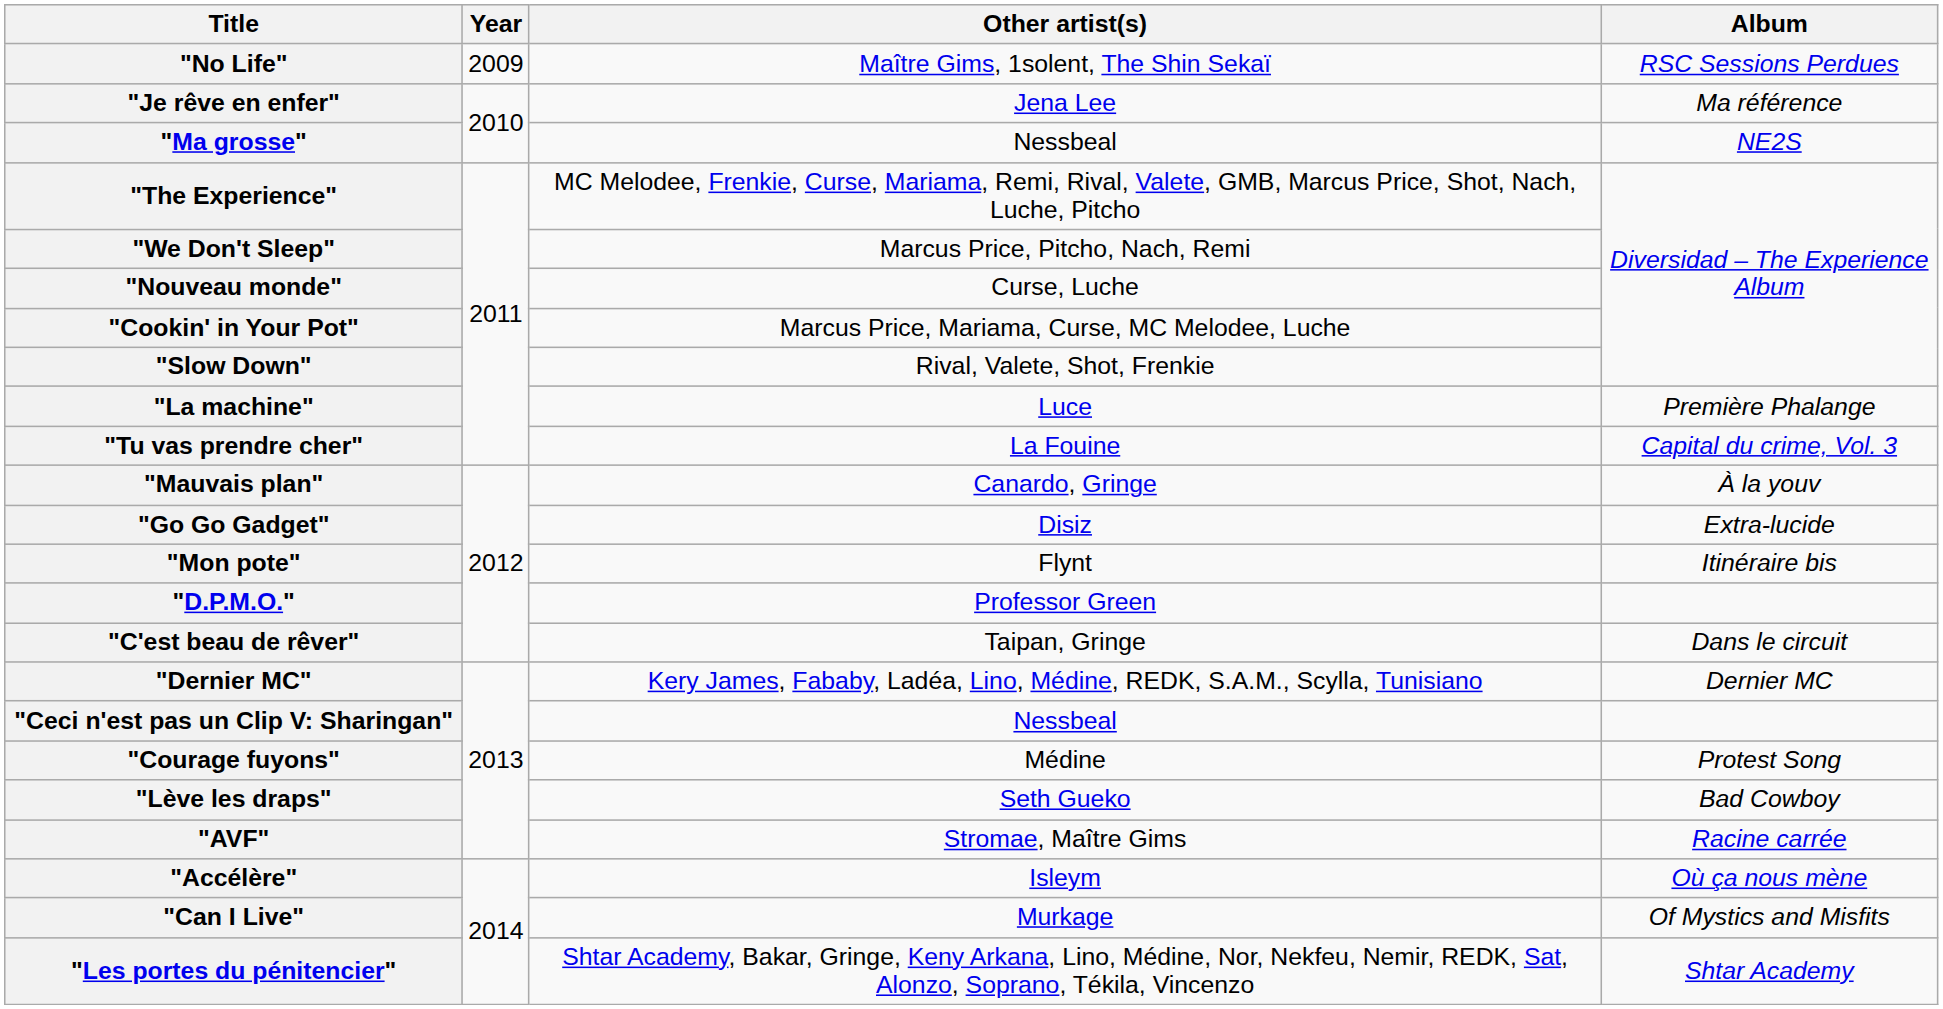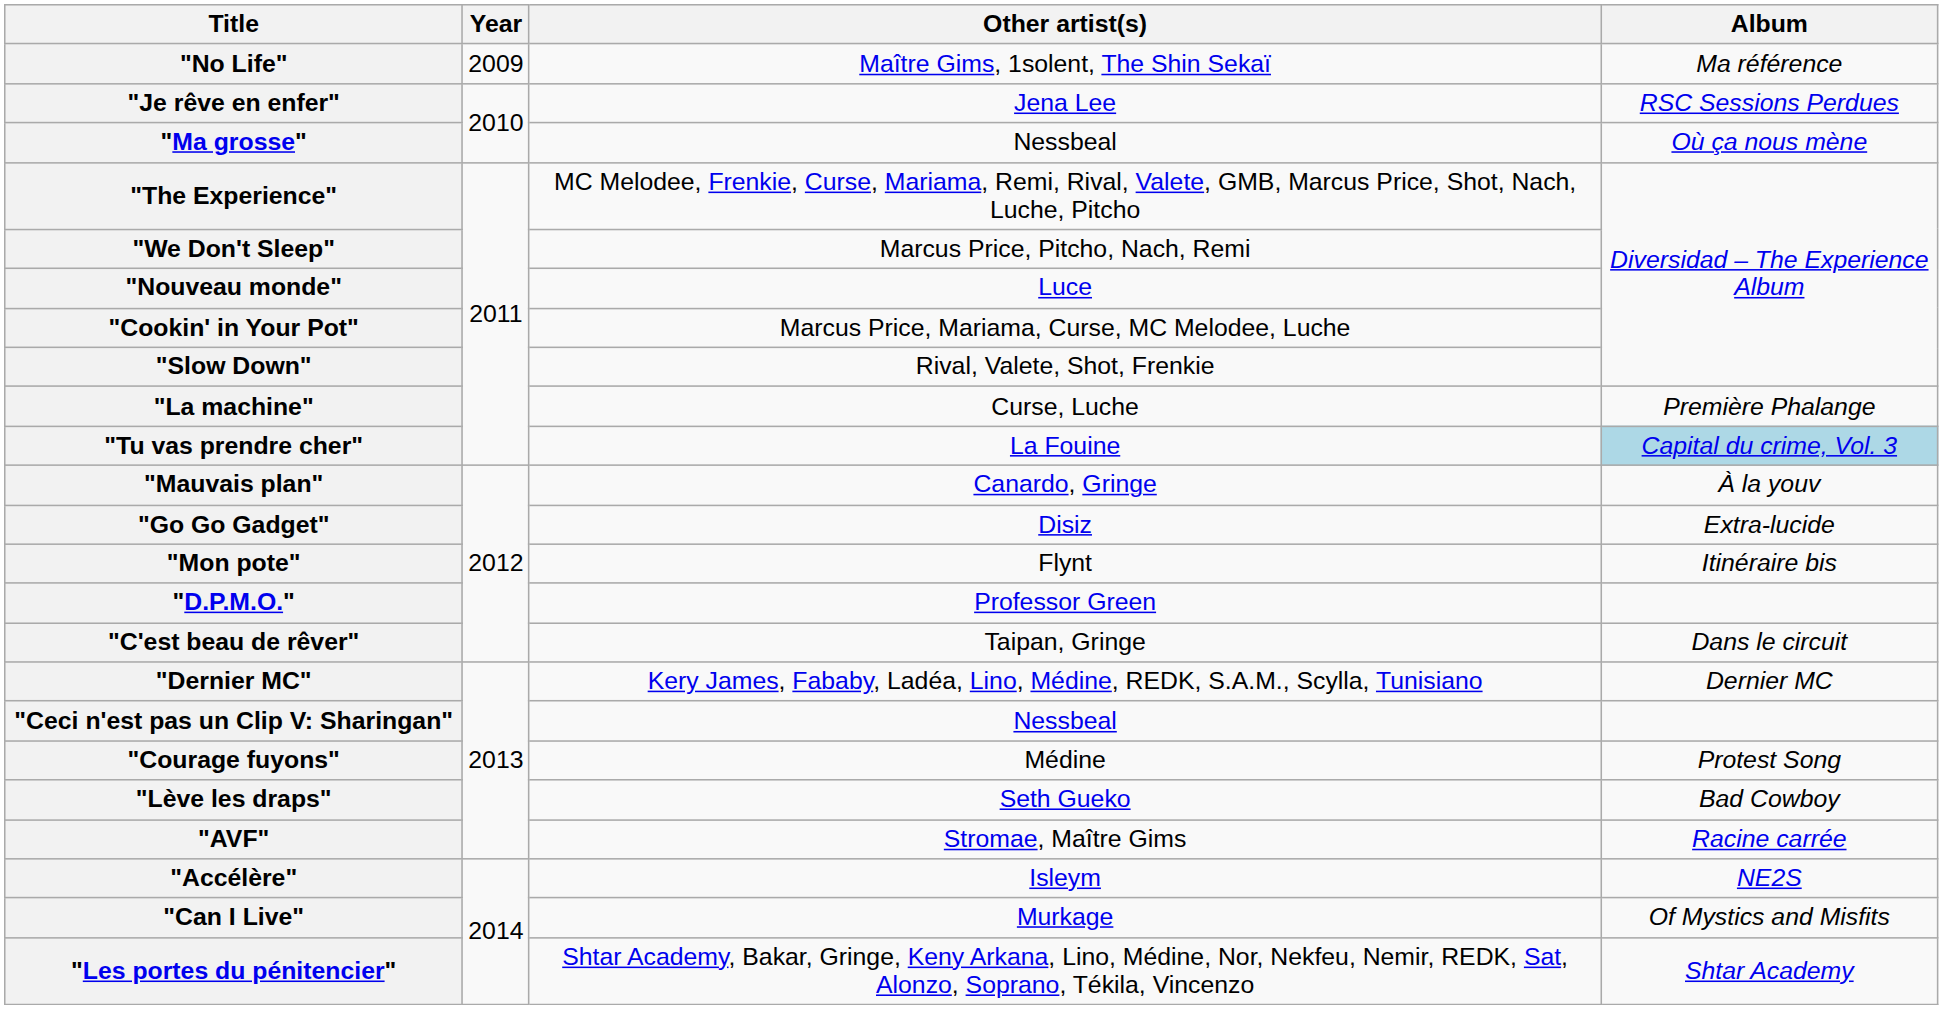 <table class="wikitable plainrowheaders" style="text-align:center;" border="1">
 <tr>
 <th scope="col" style="width:18em;">Title</th>
 <th scope="col">Year</th>
 <th scope="col">Other artist(s)</th>
 <th scope="col">Album</th>
 </tr>
 <tr>
 <th scope="row">"No Life" </th>
 <td>2009</td>
 <td><a href='#'>Maître Gims</a>, 1solent, <a href='#'>The Shin Sekaï</a></td>
-<td><em><a href='#'>RSC Sessions Perdues</a></em></td>
+<td><em>Ma référence</em></td>
 </tr>
 <tr>
 <th scope="row">"Je rêve en enfer"</th>
 <td rowspan="2">2010</td>
 <td><a href='#'>Jena Lee</a></td>
-<td><em>Ma référence</em></td>
+<td><em><a href='#'>RSC Sessions Perdues</a></em></td>
 </tr>
 <tr>
 <th scope="row">"<a href='#'>Ma grosse</a>"</th>
 <td>Nessbeal</td>
-<td><em><a href='#'>NE2S</a></em></td>
+<td><em><a href='#'>Où ça nous mène</a></em></td>
 </tr>
 <tr>
 <th scope="row">"The Experience"</th>
 <td rowspan="7">2011</td>
 <td>MC Melodee, <a href='#'>Frenkie</a>, <a href='#'>Curse</a>, <a href='#'>Mariama</a>, Remi, Rival, <a href='#'>Valete</a>, GMB, Marcus Price, Shot, Nach, Luche, Pitcho</td>
 <td rowspan="5"><em><a href='#'>Diversidad – The Experience Album</a></em></td>
 </tr>
 <tr>
 <th scope="row">"We Don't Sleep"</th>
 <td>Marcus Price, Pitcho, Nach, Remi</td>
 </tr>
 <tr>
 <th scope="row">"Nouveau monde"</th>
-<td>Curse, Luche</td>
+<td><a href='#'>Luce</a></td>
 </tr>
 <tr>
 <th scope="row">"Cookin' in Your Pot"</th>
 <td>Marcus Price, Mariama, Curse, MC Melodee, Luche</td>
 </tr>
 <tr>
 <th scope="row">"Slow Down"</th>
 <td>Rival, Valete, Shot, Frenkie</td>
 </tr>
 <tr>
 <th scope="row">"La machine"</th>
-<td><a href='#'>Luce</a></td>
+<td>Curse, Luche</td>
 <td><em>Première Phalange</em></td>
 </tr>
 <tr>
 <th scope="row">"Tu vas prendre cher"</th>
 <td><a href='#'>La Fouine</a></td>
-<td><em><a href='#'>Capital du crime, Vol. 3</a></em></td>
+<td style="background: lightblue;"><em><a href='#'>Capital du crime, Vol. 3</a></em></td>
 </tr>
 <tr>
 <th scope="row">"Mauvais plan"</th>
 <td rowspan="5">2012</td>
 <td><a href='#'>Canardo</a>, <a href='#'>Gringe</a></td>
 <td><em>À la youv</em></td>
 </tr>
 <tr>
 <th scope="row">"Go Go Gadget"</th>
 <td><a href='#'>Disiz</a></td>
 <td><em>Extra-lucide</em></td>
 </tr>
 <tr>
 <th scope="row">"Mon pote"</th>
 <td>Flynt</td>
 <td><em>Itinéraire bis</em></td>
 </tr>
 <tr>
 <th scope="row">"<a href='#'>D.P.M.O.</a>" </th>
 <td><a href='#'>Professor Green</a></td>
 <td></td>
 </tr>
 <tr>
 <th scope="row">"C'est beau de rêver"</th>
 <td>Taipan, Gringe</td>
 <td><em>Dans le circuit</em></td>
 </tr>
 <tr>
 <th scope="row">"Dernier MC" </th>
 <td rowspan="5">2013</td>
 <td><a href='#'>Kery James</a>, <a href='#'>Fababy</a>, Ladéa, <a href='#'>Lino</a>, <a href='#'>Médine</a>, REDK, S.A.M., Scylla, <a href='#'>Tunisiano</a></td>
 <td><em>Dernier MC</em></td>
 </tr>
 <tr>
 <th scope="row">"Ceci n'est pas un Clip V: Sharingan"</th>
 <td><a href='#'>Nessbeal</a></td>
 <td></td>
 </tr>
 <tr>
 <th scope="row">"Courage fuyons"</th>
 <td>Médine</td>
 <td><em>Protest Song</em></td>
 </tr>
 <tr>
 <th scope="row">"Lève les draps"</th>
 <td><a href='#'>Seth Gueko</a></td>
 <td><em>Bad Cowboy</em></td>
 </tr>
 <tr>
 <th scope="row">"AVF"</th>
 <td><a href='#'>Stromae</a>, Maître Gims</td>
 <td><em><a href='#'>Racine carrée</a></em></td>
 </tr>
 <tr>
 <th scope="row">"Accélère"</th>
 <td rowspan="3">2014</td>
 <td><a href='#'>Isleym</a></td>
-<td><em><a href='#'>Où ça nous mène</a></em></td>
+<td><em><a href='#'>NE2S</a></em></td>
 </tr>
 <tr>
 <th scope="row">"Can I Live"</th>
 <td><a href='#'>Murkage</a></td>
 <td><em>Of Mystics and Misfits</em></td>
 </tr>
 <tr>
 <th scope="row">"<a href='#'>Les portes du pénitencier</a>" </th>
 <td><a href='#'>Shtar Academy</a>, Bakar, Gringe, <a href='#'>Keny Arkana</a>, Lino, Médine, Nor, Nekfeu, Nemir, REDK, <a href='#'>Sat</a>, <a href='#'>Alonzo</a>, <a href='#'>Soprano</a>, Tékila, Vincenzo</td>
 <td><em><a href='#'>Shtar Academy</a></em></td>
 </tr>
 </table>
